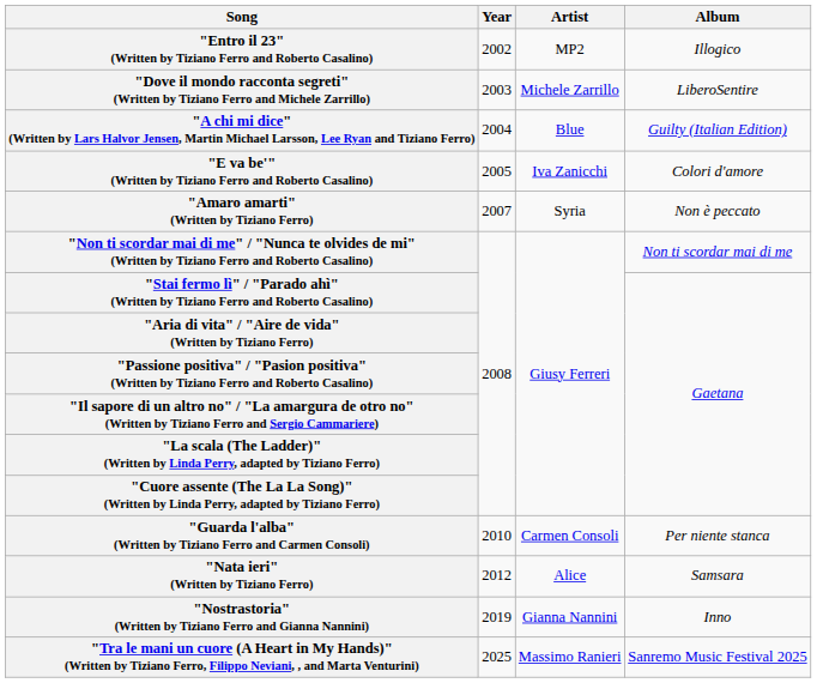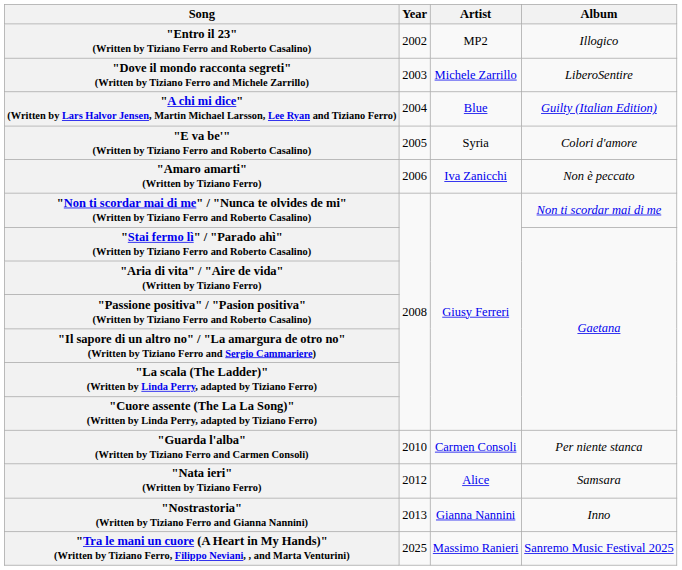 <table class="wikitable plainrowheaders" style="text-align:center;" border="1">
 <tr>
 <th scope="col">Song</th>
 <th scope="col">Year</th>
 <th scope="col">Artist</th>
 <th scope="col">Album</th>
 </tr>
 <tr>
 <th scope="row">"Entro il 23"<br><small>(Written by Tiziano Ferro and Roberto Casalino)</small></th>
 <td>2002</td>
 <td>MP2</td>
 <td><em>Illogico</em></td>
 </tr>
 <tr>
 <th scope="row">"Dove il mondo racconta segreti"<br><small>(Written by Tiziano Ferro and Michele Zarrillo)</small></th>
 <td>2003</td>
 <td><a href='#'>Michele Zarrillo</a></td>
 <td><em>LiberoSentire</em></td>
 </tr>
 <tr>
 <th scope="row">"<a href='#'>A chi mi dice</a>"<br><small>(Written by <a href='#'>Lars Halvor Jensen</a>, Martin Michael Larsson, <a href='#'>Lee Ryan</a> and Tiziano Ferro)</small></th>
 <td>2004</td>
 <td><a href='#'>Blue</a></td>
 <td><em><a href='#'>Guilty (Italian Edition)</a></em></td>
 </tr>
 <tr>
 <th scope="row">"E va be'"<br><small>(Written by Tiziano Ferro and Roberto Casalino)</small></th>
 <td>2005</td>
-<td><a href='#'>Iva Zanicchi</a></td>
+<td>Syria</td>
 <td><em>Colori d'amore</em></td>
 </tr>
 <tr>
 <th scope="row">"Amaro amarti"<br><small>(Written by Tiziano Ferro)</small></th>
-<td>2007</td>
-<td>Syria</td>
+<td>2006</td>
+<td><a href='#'>Iva Zanicchi</a></td>
 <td><em>Non è peccato</em></td>
 </tr>
 <tr>
 <th scope="row">"<a href='#'>Non ti scordar mai di me</a>" / "Nunca te olvides de mi"<br><small>(Written by Tiziano Ferro and Roberto Casalino)</small></th>
 <td rowspan="7">2008</td>
 <td rowspan="7"><a href='#'>Giusy Ferreri</a></td>
 <td><em><a href='#'>Non ti scordar mai di me</a></em></td>
 </tr>
 <tr>
 <th scope="row">"<a href='#'>Stai fermo lì</a>" / "Parado ahì"<br><small>(Written by Tiziano Ferro and Roberto Casalino)</small></th>
 <td rowspan="6"><em><a href='#'>Gaetana</a></em></td>
 </tr>
 <tr>
 <th scope="row">"Aria di vita" / "Aire de vida"<br><small>(Written by Tiziano Ferro)</small></th>
 </tr>
 <tr>
 <th scope="row">"Passione positiva" / "Pasion positiva"<br><small>(Written by Tiziano Ferro and Roberto Casalino)</small></th>
 </tr>
 <tr>
 <th scope="row">"Il sapore di un altro no" / "La amargura de otro no"<br><small>(Written by Tiziano Ferro and <a href='#'>Sergio Cammariere</a>)</small></th>
 </tr>
 <tr>
 <th scope="row">"La scala (The Ladder)"<br><small>(Written by <a href='#'>Linda Perry</a>, adapted by Tiziano Ferro)</small></th>
 </tr>
 <tr>
 <th scope="row">"Cuore assente (The La La Song)"<br><small>(Written by Linda Perry, adapted by Tiziano Ferro)</small></th>
 </tr>
 <tr>
 <th scope="row">"Guarda l'alba"<br><small>(Written by Tiziano Ferro and Carmen Consoli)</small></th>
 <td>2010</td>
 <td><a href='#'>Carmen Consoli</a></td>
 <td><em>Per niente stanca</em></td>
 </tr>
 <tr>
 <th scope="row">"Nata ieri"<br><small>(Written by Tiziano Ferro)</small></th>
 <td>2012</td>
 <td><a href='#'>Alice</a></td>
 <td><em>Samsara</em></td>
 </tr>
 <tr>
 <th scope="row">"Nostrastoria"<br><small>(Written by Tiziano Ferro and Gianna Nannini)</small></th>
-<td>2019</td>
+<td>2013</td>
 <td><a href='#'>Gianna Nannini</a></td>
 <td><em>Inno</em></td>
 </tr>
 <tr>
 <th scope="row">"<a href='#'>Tra le mani un cuore</a> (A Heart in My Hands)"<br><small>(Written by Tiziano Ferro, <a href='#'>Filippo Neviani</a>, , and Marta Venturini)</small></th>
 <td>2025</td>
 <td><a href='#'>Massimo Ranieri</a></td>
 <td><a href='#'>Sanremo Music Festival 2025</a></td>
 </tr>
 </table>
